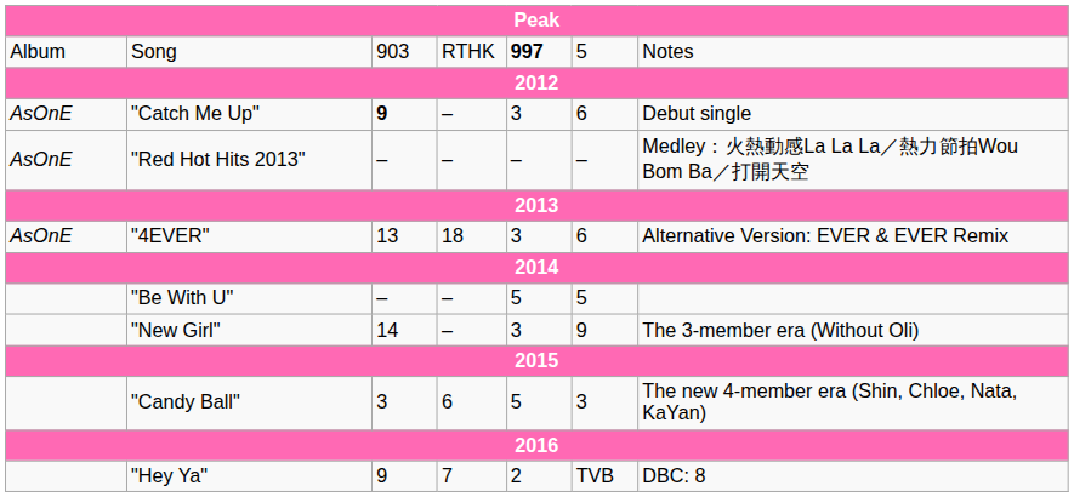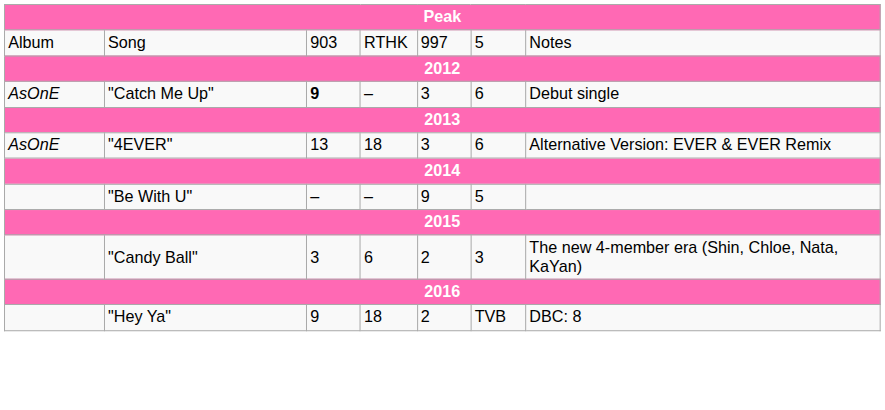 <table class="wikitable">
 <tr>
 <th style="background:#FF69B4; color:white" colspan="7"><strong>Peak</strong></th>
 </tr>
 <tr>
 <td width="100">Album</td>
 <td width="220">Song</td>
 <td width="50">903</td>
 <td width="50">RTHK</td>
-<td width="50"><strong>997</strong></td>
+<td width="50">997</td>
 <td>5</td>
 <td width="400">Notes</td>
 </tr>
 <tr>
 <th style="background:#FF69B4; color:white" colspan="7"><strong>2012</strong></th>
 </tr>
 <tr>
 <td><em>AsOnE</em></td>
 <td>"Catch Me Up"</td>
 <td><strong>9</strong></td>
 <td>–</td>
 <td>3</td>
 <td>6</td>
 <td>Debut single</td>
-</tr>
-<tr>
-<td><em>AsOnE</em></td>
-<td>"Red Hot Hits 2013"</td>
-<td>–</td>
-<td>–</td>
-<td>–</td>
-<td>–</td>
-<td>Medley：火熱動感La La La／熱力節拍Wou Bom Ba／打開天空</td>
 </tr>
 <tr>
 <th style="background:#FF69B4; color:white" colspan="7"><strong>2013</strong></th>
 </tr>
 <tr>
 <td><em>AsOnE</em></td>
 <td>"4EVER"</td>
 <td>13</td>
 <td>18</td>
 <td>3</td>
 <td>6</td>
 <td>Alternative Version: EVER & EVER Remix</td>
 </tr>
 <tr>
 <th style="background:#FF69B4; color:white" colspan="7"><strong>2014</strong></th>
 </tr>
 <tr>
 <td></td>
 <td>"Be With U"</td>
 <td>–</td>
 <td>–</td>
-<td>5</td>
+<td>9</td>
 <td>5</td>
 <td></td>
-</tr>
-<tr>
-<td></td>
-<td>"New Girl"</td>
-<td>14</td>
-<td>–</td>
-<td>3</td>
-<td>9</td>
-<td>The 3-member era (Without Oli)</td>
 </tr>
 <tr>
 <th style="background:#FF69B4; color:white" colspan="7"><strong>2015</strong></th>
 </tr>
 <tr>
 <td></td>
 <td>"Candy Ball"</td>
 <td>3</td>
 <td>6</td>
-<td>5</td>
+<td>2</td>
 <td>3</td>
 <td>The new 4-member era (Shin, Chloe, Nata, KaYan)</td>
 </tr>
 <tr>
 <th style="background:#FF69B4; color:white" colspan="7"><strong>2016</strong></th>
 </tr>
 <tr>
 <td></td>
 <td>"Hey Ya"</td>
 <td>9</td>
-<td>7</td>
+<td>18</td>
 <td>2</td>
 <td width="50">TVB</td>
 <td>DBC: 8</td>
 </tr>
 </table>
